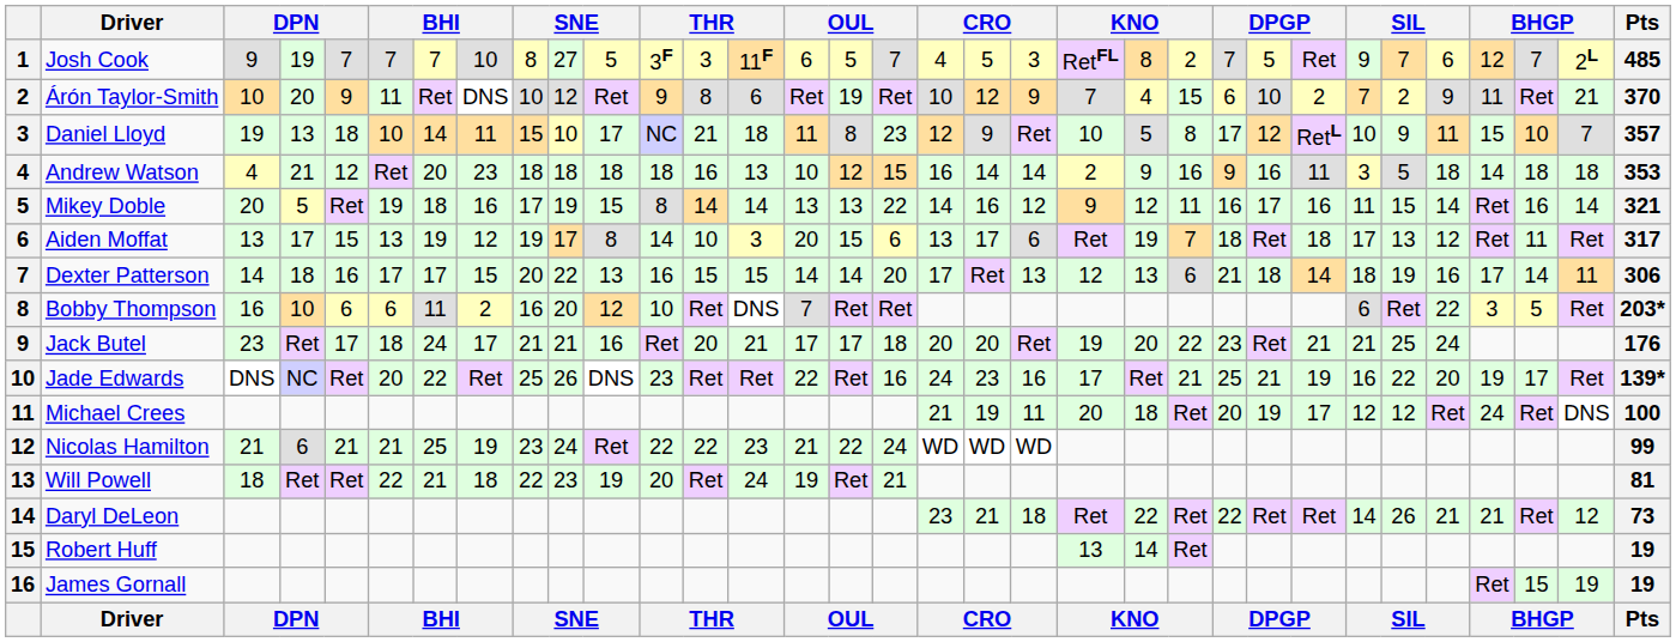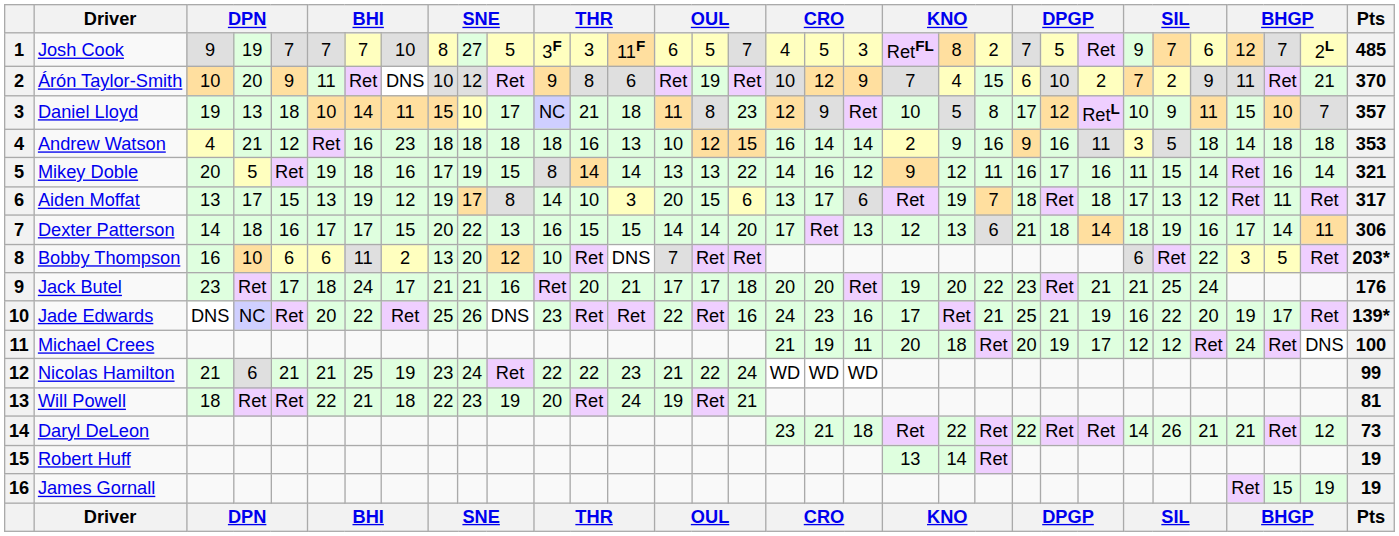 <table class="wikitable" style="font-size: 85%; text-align: center;">
 <tr valign="top">
 <th valign="middle"></th>
 <th valign="middle">Driver</th>
 <th colspan="3"><a href='#'>DPN</a></th>
 <th colspan="3"><a href='#'>BHI</a></th>
 <th colspan="3"><a href='#'>SNE</a></th>
 <th colspan="3"><a href='#'>THR</a></th>
 <th colspan="3"><a href='#'>OUL</a></th>
 <th colspan="3"><a href='#'>CRO</a></th>
 <th colspan="3"><a href='#'>KNO</a></th>
 <th colspan="3"><a href='#'>DPGP</a></th>
 <th colspan="3"><a href='#'>SIL</a></th>
 <th colspan="3"><a href='#'>BHGP</a></th>
 <th valign="middle">Pts</th>
 </tr>
 <tr>
 <th>1</th>
 <td align="left"> <a href='#'>Josh Cook</a></td>
 <td style="background:#dfdfdf;">9</td>
 <td style="background:#dfffdf;">19</td>
 <td style="background:#dfdfdf;">7</td>
 <td style="background:#dfdfdf;">7</td>
 <td style="background:#ffffbf;">7</td>
 <td style="background:#dfdfdf;">10</td>
 <td style="background:#ffffbf;">8</td>
 <td style="background:#dfffdf;">27</td>
 <td style="background:#ffffbf;">5</td>
 <td style="background:#ffffbf;">3<sup><strong>F</strong></sup></td>
 <td style="background:#ffffbf;">3</td>
 <td style="background:#ffdf9f;">11<sup><strong>F</strong></sup></td>
 <td style="background:#ffffbf;">6</td>
 <td style="background:#ffffbf;">5</td>
 <td style="background:#dfdfdf;">7</td>
 <td style="background:#ffffbf;">4</td>
 <td style="background:#ffffbf;">5</td>
 <td style="background:#ffffbf;">3</td>
 <td style="background:#efcfff;">Ret<sup><strong>FL</strong></sup></td>
 <td style="background:#ffdf9f;">8</td>
 <td style="background:#ffffbf;">2</td>
 <td style="background:#dfdfdf;">7</td>
 <td style="background:#ffffbf;">5</td>
 <td style="background:#efcfff;">Ret</td>
 <td style="background:#dfffdf;">9</td>
 <td style="background:#ffdf9f;">7</td>
 <td style="background:#ffffbf;">6</td>
 <td style="background:#ffdf9f;">12</td>
 <td style="background:#dfdfdf;">7</td>
 <td style="background:#ffffbf;">2<sup><strong>L</strong></sup></td>
 <th>485</th>
 </tr>
 <tr>
 <th>2</th>
 <td align="left" nowrap> <a href='#'>Árón Taylor-Smith</a></td>
 <td style="background:#ffdf9f;">10</td>
 <td style="background:#dfffdf;">20</td>
 <td style="background:#ffdf9f;">9</td>
 <td style="background:#dfffdf;">11</td>
 <td style="background:#efcfff;">Ret</td>
 <td style="background:#ffffff;">DNS</td>
 <td style="background:#dfdfdf;">10</td>
 <td style="background:#dfdfdf;">12</td>
 <td style="background:#efcfff;">Ret</td>
 <td style="background:#ffdf9f;">9</td>
 <td style="background:#dfdfdf;">8</td>
 <td style="background:#dfdfdf;">6</td>
 <td style="background:#efcfff;">Ret</td>
 <td style="background:#dfffdf;">19</td>
 <td style="background:#efcfff;">Ret</td>
 <td style="background:#dfdfdf;">10</td>
 <td style="background:#ffdf9f;">12</td>
 <td style="background:#ffdf9f;">9</td>
 <td style="background:#dfdfdf;">7</td>
 <td style="background:#ffffbf;">4</td>
 <td style="background:#dfffdf;">15</td>
 <td style="background:#ffffbf;">6</td>
 <td style="background:#dfdfdf;">10</td>
 <td style="background:#ffffbf;">2</td>
 <td style="background:#ffdf9f;">7</td>
 <td style="background:#ffffbf;">2</td>
 <td style="background:#dfdfdf;">9</td>
 <td style="background:#dfdfdf;">11</td>
 <td style="background:#efcfff;">Ret</td>
 <td style="background:#dfffdf;">21</td>
 <th>370</th>
 </tr>
 <tr>
 <th>3</th>
 <td align="left"> <a href='#'>Daniel Lloyd</a></td>
 <td style="background:#dfffdf;">19</td>
 <td style="background:#dfffdf;">13</td>
 <td style="background:#dfffdf;">18</td>
 <td style="background:#ffdf9f;">10</td>
 <td style="background:#ffdf9f;">14</td>
 <td style="background:#ffdf9f;">11</td>
 <td style="background:#ffdf9f;">15</td>
 <td style="background:#ffffbf;">10</td>
 <td style="background:#dfffdf;">17</td>
 <td style="background:#cfcfff;">NC</td>
 <td style="background:#dfffdf;">21</td>
 <td style="background:#dfffdf;">18</td>
 <td style="background:#ffdf9f;">11</td>
 <td style="background:#dfdfdf;">8</td>
 <td style="background:#dfffdf;">23</td>
 <td style="background:#ffdf9f;">12</td>
 <td style="background:#dfdfdf;">9</td>
 <td style="background:#efcfff;">Ret</td>
 <td style="background:#dfffdf;">10</td>
 <td style="background:#dfdfdf;">5</td>
 <td style="background:#dfffdf;">8</td>
 <td style="background:#dfffdf;">17</td>
 <td style="background:#ffdf9f;">12</td>
 <td style="background:#efcfff;">Ret<sup><strong>L</strong></sup></td>
 <td style="background:#dfffdf;">10</td>
 <td style="background:#dfffdf;">9</td>
 <td style="background:#ffdf9f;">11</td>
 <td style="background:#dfffdf;">15</td>
 <td style="background:#ffdf9f;">10</td>
 <td style="background:#dfdfdf;">7</td>
 <th>357</th>
 </tr>
 <tr>
 <th>4</th>
 <td align="left"> <a href='#'>Andrew Watson</a></td>
 <td style="background:#ffffbf;">4</td>
 <td style="background:#dfffdf;">21</td>
 <td style="background:#dfffdf;">12</td>
 <td style="background:#efcfff;">Ret</td>
-<td style="background:#dfffdf;">20</td>
+<td style="background:#dfffdf;">16</td>
 <td style="background:#dfffdf;">23</td>
 <td style="background:#dfffdf;">18</td>
 <td style="background:#dfffdf;">18</td>
 <td style="background:#dfffdf;">18</td>
 <td style="background:#dfffdf;">18</td>
 <td style="background:#dfffdf;">16</td>
 <td style="background:#dfffdf;">13</td>
 <td style="background:#dfffdf;">10</td>
 <td style="background:#ffdf9f;">12</td>
 <td style="background:#ffdf9f;">15</td>
 <td style="background:#dfffdf;">16</td>
 <td style="background:#dfffdf;">14</td>
 <td style="background:#dfffdf;">14</td>
 <td style="background:#ffffbf;">2</td>
 <td style="background:#dfffdf;">9</td>
 <td style="background:#dfffdf;">16</td>
 <td style="background:#ffdf9f;">9</td>
 <td style="background:#dfffdf;">16</td>
 <td style="background:#dfdfdf;">11</td>
 <td style="background:#ffffbf;">3</td>
 <td style="background:#dfdfdf;">5</td>
 <td style="background:#dfffdf;">18</td>
 <td style="background:#dfffdf;">14</td>
 <td style="background:#dfffdf;">18</td>
 <td style="background:#dfffdf;">18</td>
 <th>353</th>
 </tr>
 <tr>
 <th>5</th>
 <td align="left"> <a href='#'>Mikey Doble</a></td>
 <td style="background:#dfffdf;">20</td>
 <td style="background:#ffffbf;">5</td>
 <td style="background:#efcfff;">Ret</td>
 <td style="background:#dfffdf;">19</td>
 <td style="background:#dfffdf;">18</td>
 <td style="background:#dfffdf;">16</td>
 <td style="background:#dfffdf;">17</td>
 <td style="background:#dfffdf;">19</td>
 <td style="background:#dfffdf;">15</td>
 <td style="background:#dfdfdf;">8</td>
 <td style="background:#ffdf9f;">14</td>
 <td style="background:#dfffdf;">14</td>
 <td style="background:#dfffdf;">13</td>
 <td style="background:#dfffdf;">13</td>
 <td style="background:#dfffdf;">22</td>
 <td style="background:#dfffdf;">14</td>
 <td style="background:#dfffdf;">16</td>
 <td style="background:#dfffdf;">12</td>
 <td style="background:#ffdf9f;">9</td>
 <td style="background:#dfffdf;">12</td>
 <td style="background:#dfffdf;">11</td>
 <td style="background:#dfffdf;">16</td>
 <td style="background:#dfffdf;">17</td>
 <td style="background:#dfffdf;">16</td>
 <td style="background:#dfffdf;">11</td>
 <td style="background:#dfffdf;">15</td>
 <td style="background:#dfffdf;">14</td>
 <td style="background:#efcfff;">Ret</td>
 <td style="background:#dfffdf;">16</td>
 <td style="background:#dfffdf;">14</td>
 <th>321</th>
 </tr>
 <tr>
 <th>6</th>
 <td align="left"> <a href='#'>Aiden Moffat</a></td>
 <td style="background:#dfffdf;">13</td>
 <td style="background:#dfffdf;">17</td>
 <td style="background:#dfffdf;">15</td>
 <td style="background:#dfffdf;">13</td>
 <td style="background:#dfffdf;">19</td>
 <td style="background:#dfffdf;">12</td>
 <td style="background:#dfffdf;">19</td>
 <td style="background:#ffdf9f;">17</td>
 <td style="background:#dfdfdf;">8</td>
 <td style="background:#dfffdf;">14</td>
 <td style="background:#dfffdf;">10</td>
 <td style="background:#ffffbf;">3</td>
 <td style="background:#dfffdf;">20</td>
 <td style="background:#dfffdf;">15</td>
 <td style="background:#ffffbf;">6</td>
 <td style="background:#dfffdf;">13</td>
 <td style="background:#dfffdf;">17</td>
 <td style="background:#dfdfdf;">6</td>
 <td style="background:#efcfff;">Ret</td>
 <td style="background:#dfffdf;">19</td>
 <td style="background:#ffdf9f;">7</td>
 <td style="background:#dfffdf;">18</td>
 <td style="background:#efcfff;">Ret</td>
 <td style="background:#dfffdf;">18</td>
 <td style="background:#dfffdf;">17</td>
 <td style="background:#dfffdf;">13</td>
 <td style="background:#dfffdf;">12</td>
 <td style="background:#efcfff;">Ret</td>
 <td style="background:#dfffdf;">11</td>
 <td style="background:#efcfff;">Ret</td>
 <th>317</th>
 </tr>
 <tr>
 <th>7</th>
 <td align="left"> <a href='#'>Dexter Patterson</a></td>
 <td style="background:#dfffdf;">14</td>
 <td style="background:#dfffdf;">18</td>
 <td style="background:#dfffdf;">16</td>
 <td style="background:#dfffdf;">17</td>
 <td style="background:#dfffdf;">17</td>
 <td style="background:#dfffdf;">15</td>
 <td style="background:#dfffdf;">20</td>
 <td style="background:#dfffdf;">22</td>
 <td style="background:#dfffdf;">13</td>
 <td style="background:#dfffdf;">16</td>
 <td style="background:#dfffdf;">15</td>
 <td style="background:#dfffdf;">15</td>
 <td style="background:#dfffdf;">14</td>
 <td style="background:#dfffdf;">14</td>
 <td style="background:#dfffdf;">20</td>
 <td style="background:#dfffdf;">17</td>
 <td style="background:#efcfff;">Ret</td>
 <td style="background:#dfffdf;">13</td>
 <td style="background:#dfffdf;">12</td>
 <td style="background:#dfffdf;">13</td>
 <td style="background:#dfdfdf;">6</td>
 <td style="background:#dfffdf;">21</td>
 <td style="background:#dfffdf;">18</td>
 <td style="background:#ffdf9f;">14</td>
 <td style="background:#dfffdf;">18</td>
 <td style="background:#dfffdf;">19</td>
 <td style="background:#dfffdf;">16</td>
 <td style="background:#dfffdf;">17</td>
 <td style="background:#dfffdf;">14</td>
 <td style="background:#ffdf9f;">11</td>
 <th>306</th>
 </tr>
 <tr>
 <th>8</th>
 <td align="left"> <a href='#'>Bobby Thompson</a></td>
 <td style="background:#dfffdf;">16</td>
 <td style="background:#ffdf9f;">10</td>
 <td style="background:#ffffbf;">6</td>
 <td style="background:#ffffbf;">6</td>
 <td style="background:#dfdfdf;">11</td>
 <td style="background:#ffffbf;">2</td>
-<td style="background:#dfffdf;">16</td>
+<td style="background:#dfffdf;">13</td>
 <td style="background:#dfffdf;">20</td>
 <td style="background:#ffdf9f;">12</td>
 <td style="background:#dfffdf;">10</td>
 <td style="background:#efcfff;">Ret</td>
 <td style="background:#ffffff;">DNS</td>
 <td style="background:#dfdfdf;">7</td>
 <td style="background:#efcfff;">Ret</td>
 <td style="background:#efcfff;">Ret</td>
 <td></td>
 <td></td>
 <td></td>
 <td></td>
 <td></td>
 <td></td>
 <td></td>
 <td></td>
 <td></td>
 <td style="background:#dfdfdf;">6</td>
 <td style="background:#efcfff;">Ret</td>
 <td style="background:#dfffdf;">22</td>
 <td style="background:#ffffbf;">3</td>
 <td style="background:#ffffbf;">5</td>
 <td style="background:#efcfff;">Ret</td>
 <th>203*</th>
 </tr>
 <tr>
 <th>9</th>
 <td align="left"> <a href='#'>Jack Butel</a></td>
 <td style="background:#dfffdf;">23</td>
 <td style="background:#efcfff;">Ret</td>
 <td style="background:#dfffdf;">17</td>
 <td style="background:#dfffdf;">18</td>
 <td style="background:#dfffdf;">24</td>
 <td style="background:#dfffdf;">17</td>
 <td style="background:#dfffdf;">21</td>
 <td style="background:#dfffdf;">21</td>
 <td style="background:#dfffdf;">16</td>
 <td style="background:#efcfff;">Ret</td>
 <td style="background:#dfffdf;">20</td>
 <td style="background:#dfffdf;">21</td>
 <td style="background:#dfffdf;">17</td>
 <td style="background:#dfffdf;">17</td>
 <td style="background:#dfffdf;">18</td>
 <td style="background:#dfffdf;">20</td>
 <td style="background:#dfffdf;">20</td>
 <td style="background:#efcfff;">Ret</td>
 <td style="background:#dfffdf;">19</td>
 <td style="background:#dfffdf;">20</td>
 <td style="background:#dfffdf;">22</td>
 <td style="background:#dfffdf;">23</td>
 <td style="background:#efcfff;">Ret</td>
 <td style="background:#dfffdf;">21</td>
 <td style="background:#dfffdf;">21</td>
 <td style="background:#dfffdf;">25</td>
 <td style="background:#dfffdf;">24</td>
 <td></td>
 <td></td>
 <td></td>
 <th>176</th>
 </tr>
 <tr>
 <th>10</th>
 <td align="left"> <a href='#'>Jade Edwards</a></td>
 <td style="background:#ffffff;">DNS</td>
 <td style="background:#cfcfff;">NC</td>
 <td style="background:#efcfff;">Ret</td>
 <td style="background:#dfffdf;">20</td>
 <td style="background:#dfffdf;">22</td>
 <td style="background:#efcfff;">Ret</td>
 <td style="background:#dfffdf;">25</td>
 <td style="background:#dfffdf;">26</td>
 <td style="background:#ffffff;">DNS</td>
 <td style="background:#dfffdf;">23</td>
 <td style="background:#efcfff;">Ret</td>
 <td style="background:#efcfff;">Ret</td>
 <td style="background:#dfffdf;">22</td>
 <td style="background:#efcfff;">Ret</td>
 <td style="background:#dfffdf;">16</td>
 <td style="background:#dfffdf;">24</td>
 <td style="background:#dfffdf;">23</td>
 <td style="background:#dfffdf;">16</td>
 <td style="background:#dfffdf;">17</td>
 <td style="background:#efcfff;">Ret</td>
 <td style="background:#dfffdf;">21</td>
 <td style="background:#dfffdf;">25</td>
 <td style="background:#dfffdf;">21</td>
 <td style="background:#dfffdf;">19</td>
 <td style="background:#dfffdf;">16</td>
 <td style="background:#dfffdf;">22</td>
 <td style="background:#dfffdf;">20</td>
 <td style="background:#dfffdf;">19</td>
 <td style="background:#dfffdf;">17</td>
 <td style="background:#efcfff;">Ret</td>
 <th>139*</th>
 </tr>
 <tr>
 <th>11</th>
 <td align="left"> <a href='#'>Michael Crees</a></td>
 <td></td>
 <td></td>
 <td></td>
 <td></td>
 <td></td>
 <td></td>
 <td></td>
 <td></td>
 <td></td>
 <td></td>
 <td></td>
 <td></td>
 <td></td>
 <td></td>
 <td></td>
 <td style="background:#dfffdf;">21</td>
 <td style="background:#dfffdf;">19</td>
 <td style="background:#dfffdf;">11</td>
 <td style="background:#dfffdf;">20</td>
 <td style="background:#dfffdf;">18</td>
 <td style="background:#efcfff;">Ret</td>
 <td style="background:#dfffdf;">20</td>
 <td style="background:#dfffdf;">19</td>
 <td style="background:#dfffdf;">17</td>
 <td style="background:#dfffdf;">12</td>
 <td style="background:#dfffdf;">12</td>
 <td style="background:#efcfff;">Ret</td>
 <td style="background:#dfffdf;">24</td>
 <td style="background:#efcfff;">Ret</td>
 <td style="background:#ffffff;">DNS</td>
 <th>100</th>
 </tr>
 <tr>
 <th>12</th>
 <td align="left"> <a href='#'>Nicolas Hamilton</a></td>
 <td style="background:#dfffdf;">21</td>
 <td style="background:#dfdfdf;">6</td>
 <td style="background:#dfffdf;">21</td>
 <td style="background:#dfffdf;">21</td>
 <td style="background:#dfffdf;">25</td>
 <td style="background:#dfffdf;">19</td>
 <td style="background:#dfffdf;">23</td>
 <td style="background:#dfffdf;">24</td>
 <td style="background:#efcfff;">Ret</td>
 <td style="background:#dfffdf;">22</td>
 <td style="background:#dfffdf;">22</td>
 <td style="background:#dfffdf;">23</td>
 <td style="background:#dfffdf;">21</td>
 <td style="background:#dfffdf;">22</td>
 <td style="background:#dfffdf;">24</td>
 <td style="background:#ffffff;">WD</td>
 <td style="background:#ffffff;">WD</td>
 <td style="background:#ffffff;">WD</td>
 <td></td>
 <td></td>
 <td></td>
 <td></td>
 <td></td>
 <td></td>
 <td></td>
 <td></td>
 <td></td>
 <td></td>
 <td></td>
 <td></td>
 <th>99</th>
 </tr>
 <tr>
 <th>13</th>
 <td align="left"> <a href='#'>Will Powell</a></td>
 <td style="background:#dfffdf;">18</td>
 <td style="background:#efcfff;">Ret</td>
 <td style="background:#efcfff;">Ret</td>
 <td style="background:#dfffdf;">22</td>
 <td style="background:#dfffdf;">21</td>
 <td style="background:#dfffdf;">18</td>
 <td style="background:#dfffdf;">22</td>
 <td style="background:#dfffdf;">23</td>
 <td style="background:#dfffdf;">19</td>
 <td style="background:#dfffdf;">20</td>
 <td style="background:#efcfff;">Ret</td>
 <td style="background:#dfffdf;">24</td>
 <td style="background:#dfffdf;">19</td>
 <td style="background:#efcfff;">Ret</td>
 <td style="background:#dfffdf;">21</td>
 <td></td>
 <td></td>
 <td></td>
 <td></td>
 <td></td>
 <td></td>
 <td></td>
 <td></td>
 <td></td>
 <td></td>
 <td></td>
 <td></td>
 <td></td>
 <td></td>
 <td></td>
 <th>81</th>
 </tr>
 <tr>
 <th>14</th>
 <td align="left"> <a href='#'>Daryl DeLeon</a></td>
 <td></td>
 <td></td>
 <td></td>
 <td></td>
 <td></td>
 <td></td>
 <td></td>
 <td></td>
 <td></td>
 <td></td>
 <td></td>
 <td></td>
 <td></td>
 <td></td>
 <td></td>
 <td style="background:#dfffdf;">23</td>
 <td style="background:#dfffdf;">21</td>
 <td style="background:#dfffdf;">18</td>
 <td style="background:#efcfff;">Ret</td>
 <td style="background:#dfffdf;">22</td>
 <td style="background:#efcfff;">Ret</td>
 <td style="background:#dfffdf;">22</td>
 <td style="background:#efcfff;">Ret</td>
 <td style="background:#efcfff;">Ret</td>
 <td style="background:#dfffdf;">14</td>
 <td style="background:#dfffdf;">26</td>
 <td style="background:#dfffdf;">21</td>
 <td style="background:#dfffdf;">21</td>
 <td style="background:#efcfff;">Ret</td>
 <td style="background:#dfffdf;">12</td>
 <th>73</th>
 </tr>
 <tr>
 <th>15</th>
 <td align="left"> <a href='#'>Robert Huff</a></td>
 <td></td>
 <td></td>
 <td></td>
 <td></td>
 <td></td>
 <td></td>
 <td></td>
 <td></td>
 <td></td>
 <td></td>
 <td></td>
 <td></td>
 <td></td>
 <td></td>
 <td></td>
 <td></td>
 <td></td>
 <td></td>
 <td style="background:#dfffdf;">13</td>
 <td style="background:#dfffdf;">14</td>
 <td style="background:#efcfff;">Ret</td>
 <td></td>
 <td></td>
 <td></td>
 <td></td>
 <td></td>
 <td></td>
 <td></td>
 <td></td>
 <td></td>
 <th>19</th>
 </tr>
 <tr>
 <th>16</th>
 <td align="left"> <a href='#'>James Gornall</a></td>
 <td></td>
 <td></td>
 <td></td>
 <td></td>
 <td></td>
 <td></td>
 <td></td>
 <td></td>
 <td></td>
 <td></td>
 <td></td>
 <td></td>
 <td></td>
 <td></td>
 <td></td>
 <td></td>
 <td></td>
 <td></td>
 <td></td>
 <td></td>
 <td></td>
 <td></td>
 <td></td>
 <td></td>
 <td></td>
 <td></td>
 <td></td>
 <td style="background:#efcfff;">Ret</td>
 <td style="background:#dfffdf;">15</td>
 <td style="background:#dfffdf;">19</td>
 <th>19</th>
 </tr>
 <tr>
 <th valign="middle"></th>
 <th valign="middle">Driver</th>
 <th colspan="3"><a href='#'>DPN</a></th>
 <th colspan="3"><a href='#'>BHI</a></th>
 <th colspan="3"><a href='#'>SNE</a></th>
 <th colspan="3"><a href='#'>THR</a></th>
 <th colspan="3"><a href='#'>OUL</a></th>
 <th colspan="3"><a href='#'>CRO</a></th>
 <th colspan="3"><a href='#'>KNO</a></th>
 <th colspan="3"><a href='#'>DPGP</a></th>
 <th colspan="3"><a href='#'>SIL</a></th>
 <th colspan="3"><a href='#'>BHGP</a></th>
 <th valign="middle">Pts</th>
 </tr>
 </table>
